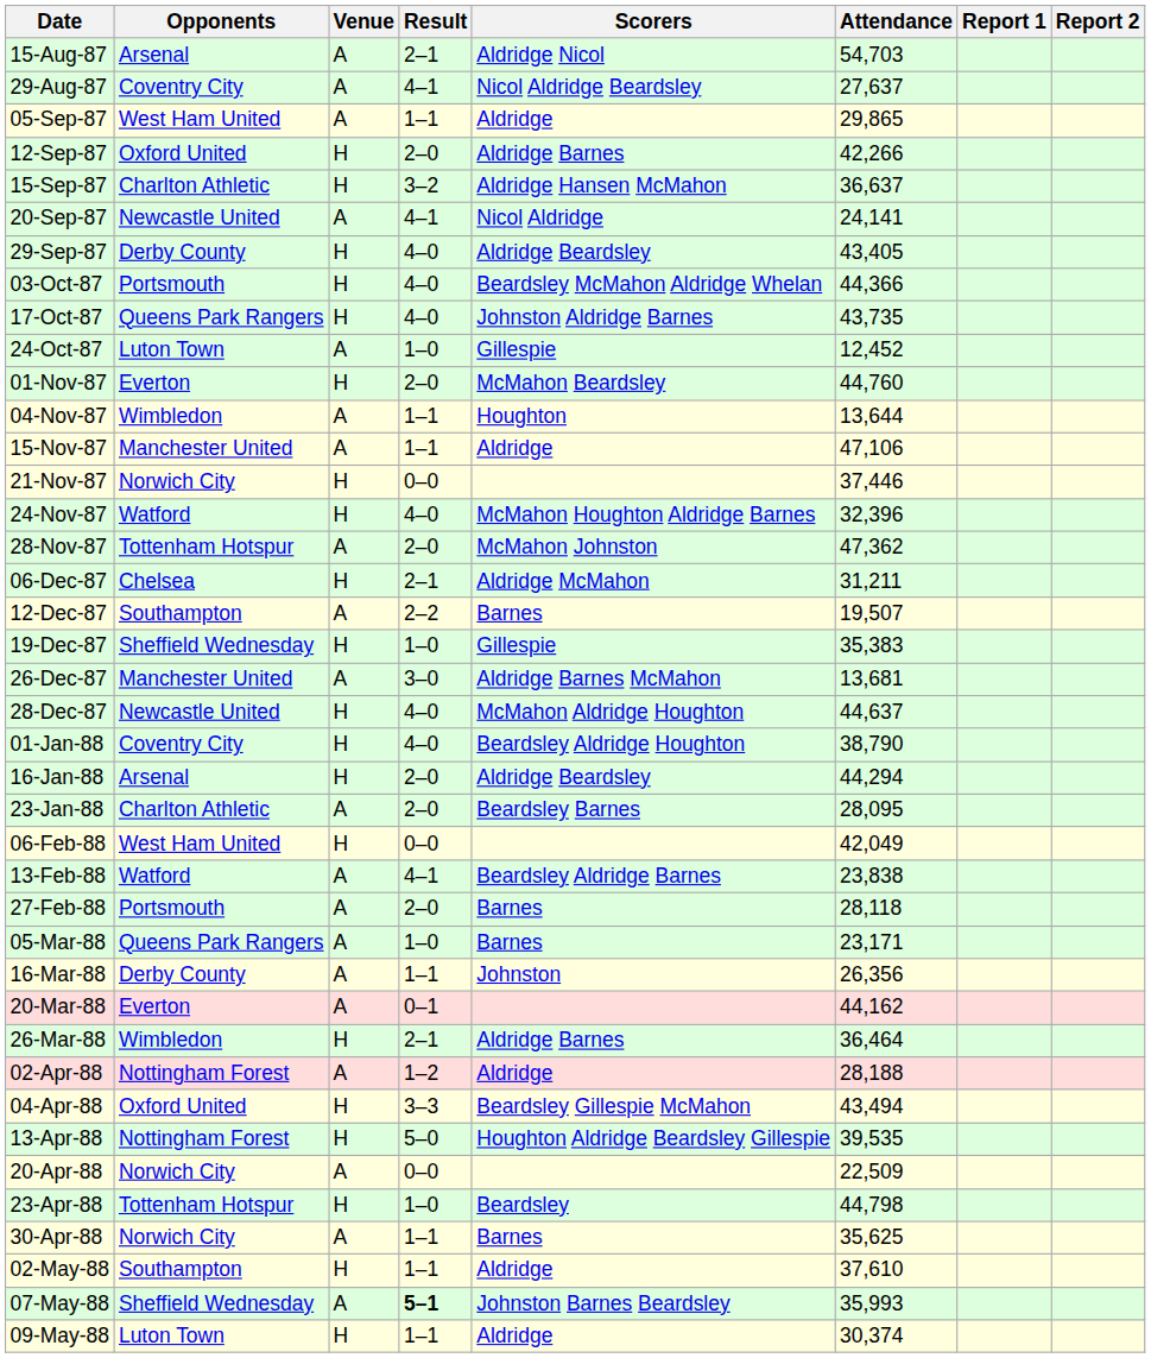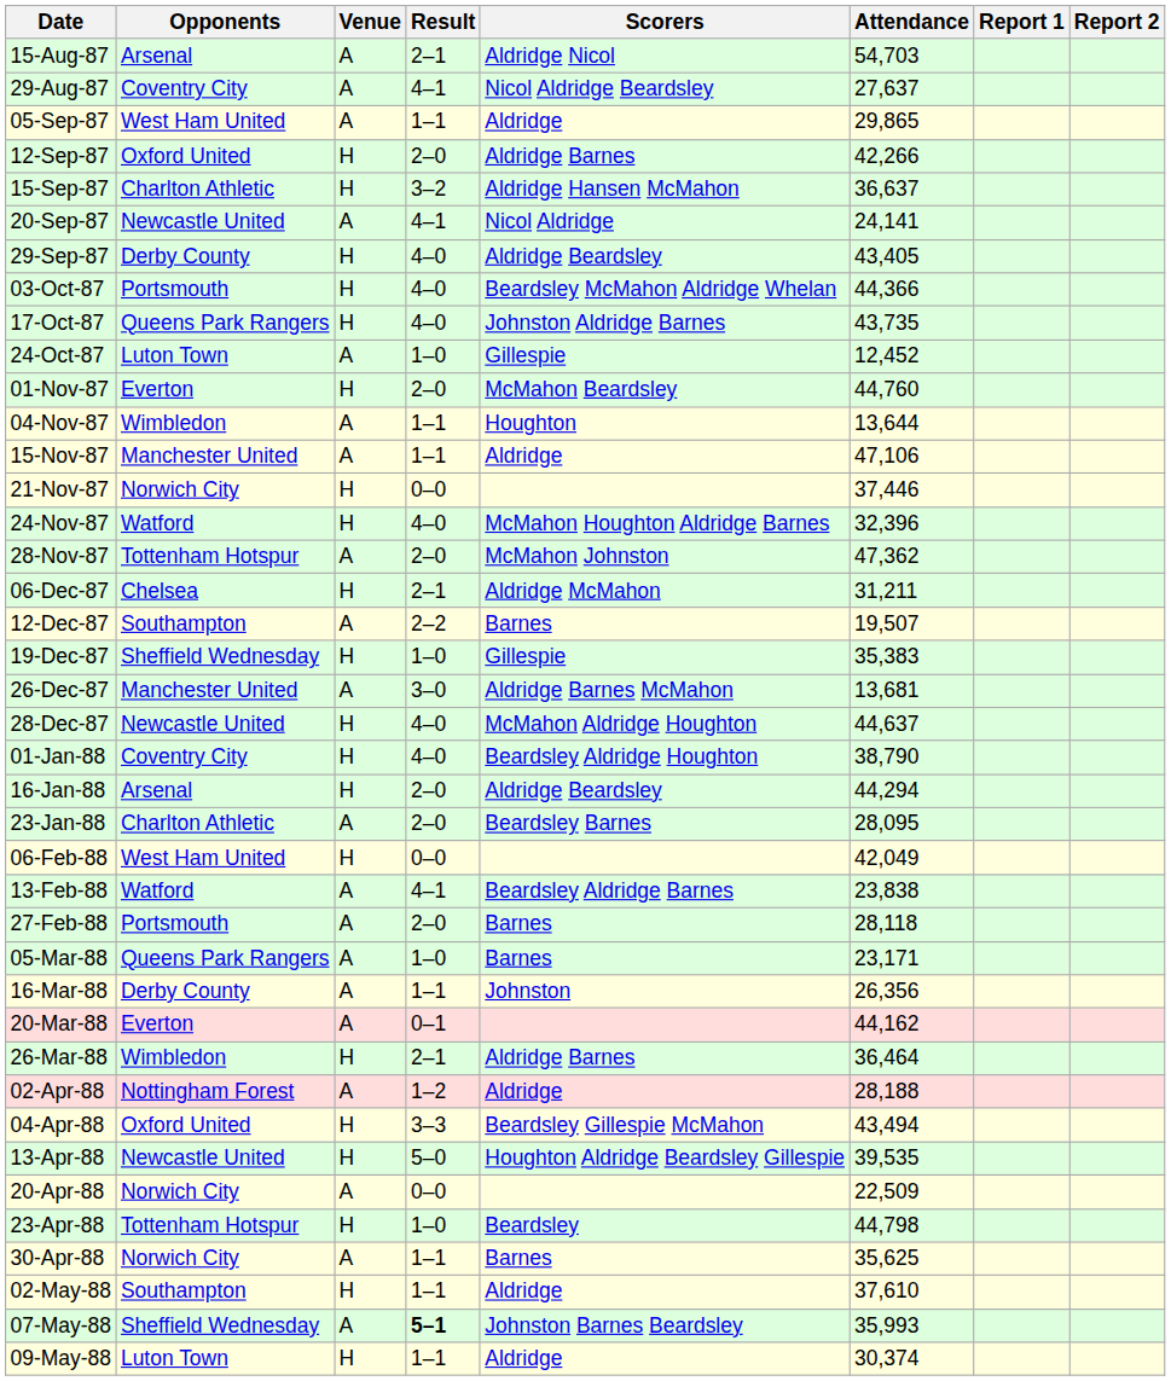 <table class=wikitable>
 <tr>
 <th>Date</th>
 <th>Opponents</th>
 <th>Venue</th>
 <th>Result</th>
 <th>Scorers</th>
 <th>Attendance</th>
 <th>Report 1</th>
 <th>Report 2</th>
 </tr>
 <tr bgcolor="#ddffdd">
 <td>15-Aug-87</td>
 <td><a href='#'>Arsenal</a></td>
 <td>A</td>
 <td>2–1</td>
 <td><a href='#'>Aldridge</a>  <a href='#'>Nicol</a> </td>
 <td>54,703</td>
 <td></td>
 <td></td>
 </tr>
 <tr bgcolor="#ddffdd">
 <td>29-Aug-87</td>
 <td><a href='#'>Coventry City</a></td>
 <td>A</td>
 <td>4–1</td>
 <td><a href='#'>Nicol</a>  <a href='#'>Aldridge</a>  <a href='#'>Beardsley</a> </td>
 <td>27,637</td>
 <td></td>
 <td></td>
 </tr>
 <tr bgcolor="#ffffdd">
 <td>05-Sep-87</td>
 <td><a href='#'>West Ham United</a></td>
 <td>A</td>
 <td>1–1</td>
 <td><a href='#'>Aldridge</a> </td>
 <td>29,865</td>
 <td></td>
 <td></td>
 </tr>
 <tr bgcolor="#ddffdd">
 <td>12-Sep-87</td>
 <td><a href='#'>Oxford United</a></td>
 <td>H</td>
 <td>2–0</td>
 <td><a href='#'>Aldridge</a>  <a href='#'>Barnes</a> </td>
 <td>42,266</td>
 <td></td>
 <td></td>
 </tr>
 <tr bgcolor="#ddffdd">
 <td>15-Sep-87</td>
 <td><a href='#'>Charlton Athletic</a></td>
 <td>H</td>
 <td>3–2</td>
 <td><a href='#'>Aldridge</a>  <a href='#'>Hansen</a>  <a href='#'>McMahon</a> </td>
 <td>36,637</td>
 <td></td>
 <td></td>
 </tr>
 <tr bgcolor="#ddffdd">
 <td>20-Sep-87</td>
 <td><a href='#'>Newcastle United</a></td>
 <td>A</td>
 <td>4–1</td>
 <td><a href='#'>Nicol</a>  <a href='#'>Aldridge</a> </td>
 <td>24,141</td>
 <td></td>
 <td></td>
 </tr>
 <tr bgcolor="#ddffdd">
 <td>29-Sep-87</td>
 <td><a href='#'>Derby County</a></td>
 <td>H</td>
 <td>4–0</td>
 <td><a href='#'>Aldridge</a>  <a href='#'>Beardsley</a> </td>
 <td>43,405</td>
 <td></td>
 <td></td>
 </tr>
 <tr bgcolor="#ddffdd">
 <td>03-Oct-87</td>
 <td><a href='#'>Portsmouth</a></td>
 <td>H</td>
 <td>4–0</td>
 <td><a href='#'>Beardsley</a>  <a href='#'>McMahon</a>  <a href='#'>Aldridge</a>  <a href='#'>Whelan</a> </td>
 <td>44,366</td>
 <td></td>
 <td></td>
 </tr>
 <tr bgcolor="#ddffdd">
 <td>17-Oct-87</td>
 <td><a href='#'>Queens Park Rangers</a></td>
 <td>H</td>
 <td>4–0</td>
 <td><a href='#'>Johnston</a>  <a href='#'>Aldridge</a>  <a href='#'>Barnes</a> </td>
 <td>43,735</td>
 <td></td>
 <td></td>
 </tr>
 <tr bgcolor="#ddffdd">
 <td>24-Oct-87</td>
 <td><a href='#'>Luton Town</a></td>
 <td>A</td>
 <td>1–0</td>
 <td><a href='#'>Gillespie</a> </td>
 <td>12,452</td>
 <td></td>
 <td></td>
 </tr>
 <tr bgcolor="#ddffdd">
 <td>01-Nov-87</td>
 <td><a href='#'>Everton</a></td>
 <td>H</td>
 <td>2–0</td>
 <td><a href='#'>McMahon</a>  <a href='#'>Beardsley</a> </td>
 <td>44,760</td>
 <td></td>
 <td></td>
 </tr>
 <tr bgcolor="#ffffdd">
 <td>04-Nov-87</td>
 <td><a href='#'>Wimbledon</a></td>
 <td>A</td>
 <td>1–1</td>
 <td><a href='#'>Houghton</a> </td>
 <td>13,644</td>
 <td></td>
 <td></td>
 </tr>
 <tr bgcolor="#ffffdd">
 <td>15-Nov-87</td>
 <td><a href='#'>Manchester United</a></td>
 <td>A</td>
 <td>1–1</td>
 <td><a href='#'>Aldridge</a> </td>
 <td>47,106</td>
 <td></td>
 <td></td>
 </tr>
 <tr bgcolor="#ffffdd">
 <td>21-Nov-87</td>
 <td><a href='#'>Norwich City</a></td>
 <td>H</td>
 <td>0–0</td>
 <td></td>
 <td>37,446</td>
 <td></td>
 <td></td>
 </tr>
 <tr bgcolor="#ddffdd">
 <td>24-Nov-87</td>
 <td><a href='#'>Watford</a></td>
 <td>H</td>
 <td>4–0</td>
 <td><a href='#'>McMahon</a>  <a href='#'>Houghton</a>  <a href='#'>Aldridge</a>  <a href='#'>Barnes</a> </td>
 <td>32,396</td>
 <td></td>
 <td></td>
 </tr>
 <tr bgcolor="#ddffdd">
 <td>28-Nov-87</td>
 <td><a href='#'>Tottenham Hotspur</a></td>
 <td>A</td>
 <td>2–0</td>
 <td><a href='#'>McMahon</a>  <a href='#'>Johnston</a> </td>
 <td>47,362</td>
 <td></td>
 <td></td>
 </tr>
 <tr bgcolor="#ddffdd">
 <td>06-Dec-87</td>
 <td><a href='#'>Chelsea</a></td>
 <td>H</td>
 <td>2–1</td>
 <td><a href='#'>Aldridge</a>  <a href='#'>McMahon</a> </td>
 <td>31,211</td>
 <td></td>
 <td></td>
 </tr>
 <tr bgcolor="#ffffdd">
 <td>12-Dec-87</td>
 <td><a href='#'>Southampton</a></td>
 <td>A</td>
 <td>2–2</td>
 <td><a href='#'>Barnes</a> </td>
 <td>19,507</td>
 <td></td>
 <td></td>
 </tr>
 <tr bgcolor="#ddffdd">
 <td>19-Dec-87</td>
 <td><a href='#'>Sheffield Wednesday</a></td>
 <td>H</td>
 <td>1–0</td>
 <td><a href='#'>Gillespie</a> </td>
 <td>35,383</td>
 <td></td>
 <td></td>
 </tr>
 <tr bgcolor="#ddffdd">
 <td>26-Dec-87</td>
 <td><a href='#'>Manchester United</a></td>
 <td>A</td>
 <td>3–0</td>
 <td><a href='#'>Aldridge</a>  <a href='#'>Barnes</a>  <a href='#'>McMahon</a> </td>
 <td>13,681</td>
 <td></td>
 <td></td>
 </tr>
 <tr bgcolor="#ddffdd">
 <td>28-Dec-87</td>
 <td><a href='#'>Newcastle United</a></td>
 <td>H</td>
 <td>4–0</td>
 <td><a href='#'>McMahon</a>  <a href='#'>Aldridge</a>  <a href='#'>Houghton</a> </td>
 <td>44,637</td>
 <td></td>
 <td></td>
 </tr>
 <tr bgcolor="#ddffdd">
 <td>01-Jan-88</td>
 <td><a href='#'>Coventry City</a></td>
 <td>H</td>
 <td>4–0</td>
 <td><a href='#'>Beardsley</a>  <a href='#'>Aldridge</a>  <a href='#'>Houghton</a> </td>
 <td>38,790</td>
 <td></td>
 <td></td>
 </tr>
 <tr bgcolor="#ddffdd">
 <td>16-Jan-88</td>
 <td><a href='#'>Arsenal</a></td>
 <td>H</td>
 <td>2–0</td>
 <td><a href='#'>Aldridge</a>  <a href='#'>Beardsley</a> </td>
 <td>44,294</td>
 <td></td>
 <td></td>
 </tr>
 <tr bgcolor="#ddffdd">
 <td>23-Jan-88</td>
 <td><a href='#'>Charlton Athletic</a></td>
 <td>A</td>
 <td>2–0</td>
 <td><a href='#'>Beardsley</a>  <a href='#'>Barnes</a> </td>
 <td>28,095</td>
 <td></td>
 <td></td>
 </tr>
 <tr bgcolor="#ffffdd">
 <td>06-Feb-88</td>
 <td><a href='#'>West Ham United</a></td>
 <td>H</td>
 <td>0–0</td>
 <td></td>
 <td>42,049</td>
 <td></td>
 <td></td>
 </tr>
 <tr bgcolor="#ddffdd">
 <td>13-Feb-88</td>
 <td><a href='#'>Watford</a></td>
 <td>A</td>
 <td>4–1</td>
 <td><a href='#'>Beardsley</a>  <a href='#'>Aldridge</a>  <a href='#'>Barnes</a> </td>
 <td>23,838</td>
 <td></td>
 <td></td>
 </tr>
 <tr bgcolor="#ddffdd">
 <td>27-Feb-88</td>
 <td><a href='#'>Portsmouth</a></td>
 <td>A</td>
 <td>2–0</td>
 <td><a href='#'>Barnes</a> </td>
 <td>28,118</td>
 <td></td>
 <td></td>
 </tr>
 <tr bgcolor="#ddffdd">
 <td>05-Mar-88</td>
 <td><a href='#'>Queens Park Rangers</a></td>
 <td>A</td>
 <td>1–0</td>
 <td><a href='#'>Barnes</a> </td>
 <td>23,171</td>
 <td></td>
 <td></td>
 </tr>
 <tr bgcolor="#ffffdd">
 <td>16-Mar-88</td>
 <td><a href='#'>Derby County</a></td>
 <td>A</td>
 <td>1–1</td>
 <td><a href='#'>Johnston</a> </td>
 <td>26,356</td>
 <td></td>
 <td></td>
 </tr>
 <tr bgcolor="#ffdddd">
 <td>20-Mar-88</td>
 <td><a href='#'>Everton</a></td>
 <td>A</td>
 <td>0–1</td>
 <td></td>
 <td>44,162</td>
 <td></td>
 <td></td>
 </tr>
 <tr bgcolor="#ddffdd">
 <td>26-Mar-88</td>
 <td><a href='#'>Wimbledon</a></td>
 <td>H</td>
 <td>2–1</td>
 <td><a href='#'>Aldridge</a>  <a href='#'>Barnes</a> </td>
 <td>36,464</td>
 <td></td>
 <td></td>
 </tr>
 <tr bgcolor="#ffdddd">
 <td>02-Apr-88</td>
 <td><a href='#'>Nottingham Forest</a></td>
 <td>A</td>
 <td>1–2</td>
 <td><a href='#'>Aldridge</a> </td>
 <td>28,188</td>
 <td></td>
 <td></td>
 </tr>
 <tr bgcolor="#ffffdd">
 <td>04-Apr-88</td>
 <td><a href='#'>Oxford United</a></td>
 <td>H</td>
 <td>3–3</td>
 <td><a href='#'>Beardsley</a>  <a href='#'>Gillespie</a>  <a href='#'>McMahon</a> </td>
 <td>43,494</td>
 <td></td>
 <td></td>
 </tr>
 <tr bgcolor="#ddffdd">
 <td>13-Apr-88</td>
-<td><a href='#'>Nottingham Forest</a></td>
+<td><a href='#'>Newcastle United</a></td>
 <td>H</td>
 <td>5–0</td>
 <td><a href='#'>Houghton</a>  <a href='#'>Aldridge</a>  <a href='#'>Beardsley</a>  <a href='#'>Gillespie</a> </td>
 <td>39,535</td>
 <td></td>
 <td></td>
 </tr>
 <tr bgcolor="#ffffdd">
 <td>20-Apr-88</td>
 <td><a href='#'>Norwich City</a></td>
 <td>A</td>
 <td>0–0</td>
 <td></td>
 <td>22,509</td>
 <td></td>
 <td></td>
 </tr>
 <tr bgcolor="#ddffdd">
 <td>23-Apr-88</td>
 <td><a href='#'>Tottenham Hotspur</a></td>
 <td>H</td>
 <td>1–0</td>
 <td><a href='#'>Beardsley</a> </td>
 <td>44,798</td>
 <td></td>
 <td></td>
 </tr>
 <tr bgcolor="#ffffdd">
 <td>30-Apr-88</td>
 <td><a href='#'>Norwich City</a></td>
 <td>A</td>
 <td>1–1</td>
 <td><a href='#'>Barnes</a> </td>
 <td>35,625</td>
 <td></td>
 <td></td>
 </tr>
 <tr bgcolor="#ffffdd">
 <td>02-May-88</td>
 <td><a href='#'>Southampton</a></td>
 <td>H</td>
 <td>1–1</td>
 <td><a href='#'>Aldridge</a> </td>
 <td>37,610</td>
 <td></td>
 <td></td>
 </tr>
 <tr bgcolor="#ddffdd">
 <td>07-May-88</td>
 <td><a href='#'>Sheffield Wednesday</a></td>
 <td>A</td>
 <td><strong>5–1</strong></td>
 <td><a href='#'>Johnston</a>  <a href='#'>Barnes</a>  <a href='#'>Beardsley</a> </td>
 <td>35,993</td>
 <td></td>
 <td></td>
 </tr>
 <tr bgcolor="#ffffdd">
 <td>09-May-88</td>
 <td><a href='#'>Luton Town</a></td>
 <td>H</td>
 <td>1–1</td>
 <td><a href='#'>Aldridge</a> </td>
 <td>30,374</td>
 <td></td>
 <td></td>
 </tr>
 </table>
